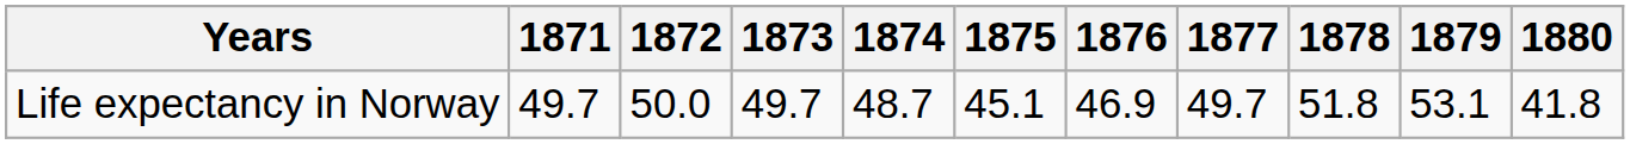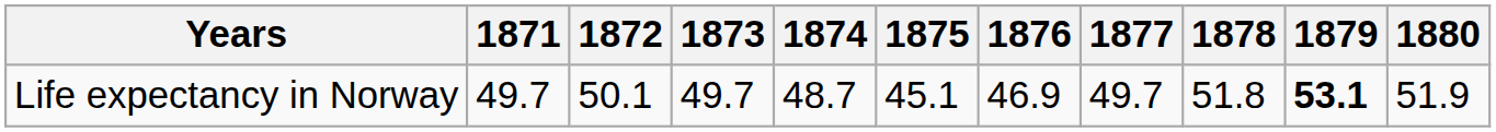 <table class="wikitable">
 <tr>
 <th>Years</th>
 <th>1871</th>
 <th>1872</th>
 <th>1873</th>
 <th>1874</th>
 <th>1875</th>
 <th>1876</th>
 <th>1877</th>
 <th>1878</th>
 <th>1879</th>
 <th>1880</th>
 </tr>
 <tr>
 <td>Life expectancy in Norway</td>
 <td>49.7</td>
-<td>50.0</td>
+<td>50.1</td>
 <td>49.7</td>
 <td>48.7</td>
 <td>45.1</td>
 <td>46.9</td>
 <td>49.7</td>
 <td>51.8</td>
-<td>53.1</td>
-<td>41.8</td>
+<td><strong>53.1</strong></td>
+<td>51.9</td>
 </tr>
 </table>
